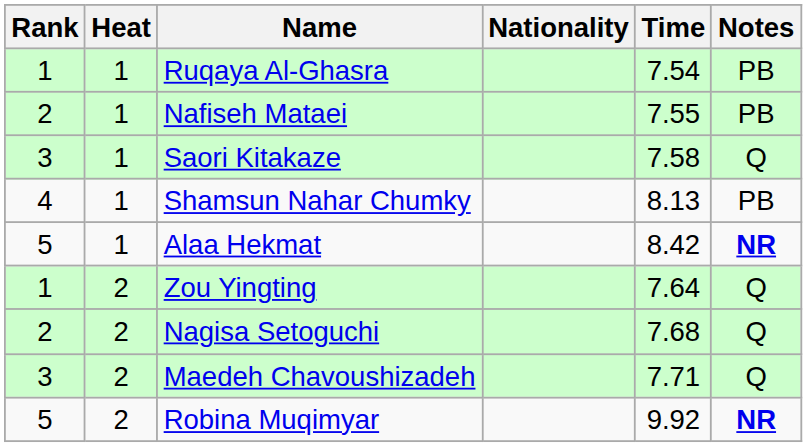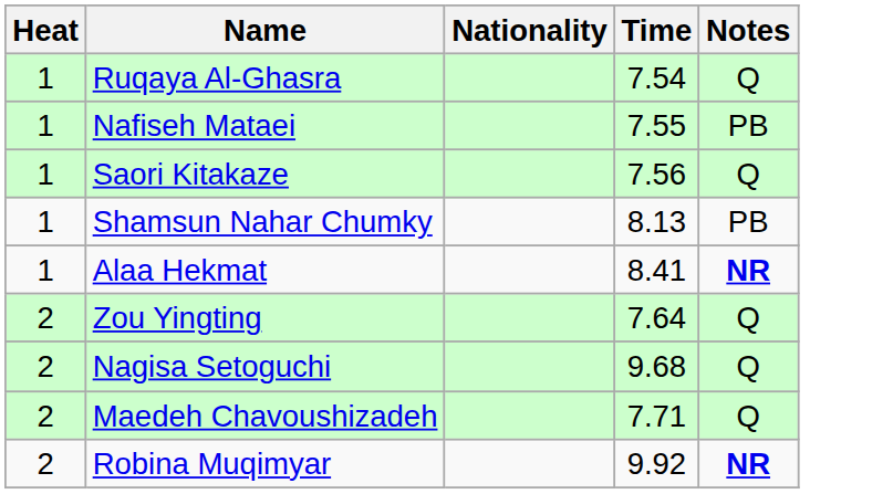 <table class="wikitable sortable" style="text-align:center; font-size:95%">
 <tr>
-<th>Rank</th>
 <th>Heat</th>
 <th>Name</th>
 <th>Nationality</th>
 <th>Time</th>
 <th>Notes</th>
 </tr>
 <tr style="background-color:#ccffcc;">
 <td>1</td>
-<td>1</td>
 <td style="text-align:left;"><a href='#'>Ruqaya Al-Ghasra</a></td>
 <td style="text-align:left;"></td>
 <td>7.54</td>
-<td>PB</td>
+<td>Q</td>
 </tr>
 <tr style="background-color:#ccffcc;">
-<td>2</td>
 <td>1</td>
 <td style="text-align:left;"><a href='#'>Nafiseh Mataei</a></td>
 <td style="text-align:left;"></td>
 <td>7.55</td>
 <td>PB</td>
 </tr>
 <tr style="background-color:#ccffcc;">
-<td>3</td>
 <td>1</td>
 <td style="text-align:left;"><a href='#'>Saori Kitakaze</a></td>
 <td style="text-align:left;"></td>
-<td>7.58</td>
+<td>7.56</td>
 <td>Q</td>
 </tr>
 <tr>
-<td>4</td>
 <td>1</td>
 <td style="text-align:left;"><a href='#'>Shamsun Nahar Chumky</a></td>
 <td style="text-align:left;"></td>
 <td>8.13</td>
 <td>PB</td>
 </tr>
 <tr>
-<td>5</td>
 <td>1</td>
 <td style="text-align:left;"><a href='#'>Alaa Hekmat</a></td>
 <td style="text-align:left;"></td>
-<td>8.42</td>
+<td>8.41</td>
 <td><strong><a href='#'>NR</a></strong></td>
 </tr>
 <tr style="background-color:#ccffcc;">
-<td>1</td>
 <td>2</td>
 <td style="text-align:left;"><a href='#'>Zou Yingting</a></td>
 <td style="text-align:left;"></td>
 <td>7.64</td>
 <td>Q</td>
 </tr>
 <tr style="background-color:#ccffcc;">
 <td>2</td>
-<td>2</td>
 <td style="text-align:left;"><a href='#'>Nagisa Setoguchi</a></td>
 <td style="text-align:left;"></td>
-<td>7.68</td>
+<td>9.68</td>
 <td>Q</td>
 </tr>
 <tr style="background-color:#ccffcc;">
-<td>3</td>
 <td>2</td>
 <td style="text-align:left;"><a href='#'>Maedeh Chavoushizadeh</a></td>
 <td style="text-align:left;"></td>
 <td>7.71</td>
 <td>Q</td>
 </tr>
 <tr>
-<td>5</td>
 <td>2</td>
 <td style="text-align:left;"><a href='#'>Robina Muqimyar</a></td>
 <td style="text-align:left;"></td>
 <td>9.92</td>
 <td><strong><a href='#'>NR</a></strong></td>
 </tr>
 </table>
